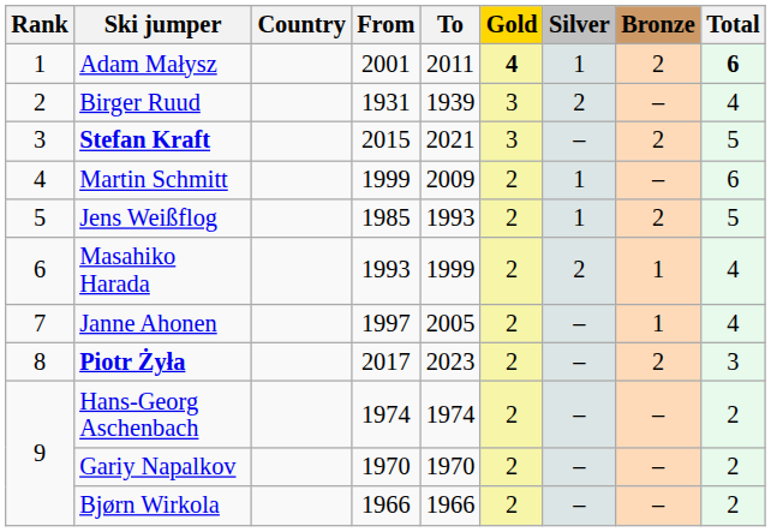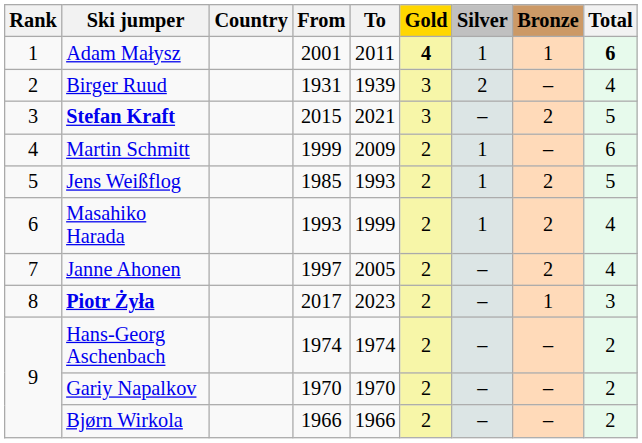 <table class="wikitable plainrowheaders" width=80% style="text-align:center;">
 <tr style="background-color:#EDEDED;">
 <th class="hintergrundfarbe5" style="width:1em">Rank</th>
 <th class="hintergrundfarbe5">Ski jumper</th>
 <th class="hintergrundfarbe5">Country</th>
 <th class="hintergrundfarbe5">From</th>
 <th class="hintergrundfarbe5">To</th>
 <th style="background:    gold; width:8%">Gold</th>
 <th style="background:  silver; width:8%">Silver</th>
 <th style="background: #CC9966; width:8%">Bronze</th>
 <th class="hintergrundfarbe5" style="width:8%">Total</th>
 </tr>
 <tr>
 <td>1</td>
 <td align="left"><a href='#'>Adam Małysz</a></td>
 <td align="left"></td>
 <td>2001</td>
 <td>2011</td>
 <td bgcolor="#F7F6A8"><strong>4</strong></td>
 <td bgcolor="#DCE5E5">1</td>
-<td bgcolor="#FFDAB9">2</td>
+<td bgcolor="#FFDAB9">1</td>
 <td bgcolor="#E7FAEC"><strong>6</strong></td>
 </tr>
 <tr align="center">
 <td>2</td>
 <td align="left"><a href='#'>Birger Ruud</a></td>
 <td align="left"></td>
 <td>1931</td>
 <td>1939</td>
 <td bgcolor="#F7F6A8">3</td>
 <td bgcolor="#DCE5E5">2</td>
 <td bgcolor="#FFDAB9">–</td>
 <td bgcolor="#E7FAEC">4</td>
 </tr>
 <tr align="center">
 <td>3</td>
 <td align="left"><strong><a href='#'>Stefan Kraft</a></strong></td>
 <td align="left"></td>
 <td>2015</td>
 <td>2021</td>
 <td bgcolor="#F7F6A8">3</td>
 <td bgcolor="#DCE5E5">–</td>
 <td bgcolor="#FFDAB9">2</td>
 <td bgcolor="#E7FAEC">5</td>
 </tr>
 <tr align="center">
 <td>4</td>
 <td align="left"><a href='#'>Martin Schmitt</a></td>
 <td align="left"></td>
 <td>1999</td>
 <td>2009</td>
 <td bgcolor="#F7F6A8">2</td>
 <td bgcolor="#DCE5E5">1</td>
 <td bgcolor="#FFDAB9">–</td>
 <td bgcolor="#E7FAEC">6</td>
 </tr>
 <tr align="center">
 <td>5</td>
 <td align="left"><a href='#'>Jens Weißflog</a></td>
 <td align="left"><br></td>
 <td>1985</td>
 <td>1993</td>
 <td bgcolor="#F7F6A8">2</td>
 <td bgcolor="#DCE5E5">1</td>
 <td bgcolor="#FFDAB9">2</td>
 <td bgcolor="#E7FAEC">5</td>
 </tr>
 <tr align="center">
 <td>6</td>
 <td align="left"><a href='#'>Masahiko Harada</a></td>
 <td align="left"></td>
 <td>1993</td>
 <td>1999</td>
 <td bgcolor="#F7F6A8">2</td>
-<td bgcolor="#DCE5E5">2</td>
-<td bgcolor="#FFDAB9">1</td>
+<td bgcolor="#DCE5E5">1</td>
+<td bgcolor="#FFDAB9">2</td>
 <td bgcolor="#E7FAEC">4</td>
 </tr>
 <tr align="center">
 <td>7</td>
 <td align="left"><a href='#'>Janne Ahonen</a></td>
 <td align="left"></td>
 <td>1997</td>
 <td>2005</td>
 <td bgcolor="#F7F6A8">2</td>
 <td bgcolor="#DCE5E5">–</td>
-<td bgcolor="#FFDAB9">1</td>
+<td bgcolor="#FFDAB9">2</td>
 <td bgcolor="#E7FAEC">4</td>
 </tr>
 <tr align="center">
 <td>8</td>
 <td align="left"><strong><a href='#'>Piotr Żyła</a></strong></td>
 <td align="left"></td>
 <td>2017</td>
 <td>2023</td>
 <td bgcolor="#F7F6A8">2</td>
 <td bgcolor="#DCE5E5">–</td>
-<td bgcolor="#FFDAB9">2</td>
+<td bgcolor="#FFDAB9">1</td>
 <td bgcolor="#E7FAEC">3</td>
 </tr>
 <tr align="center">
 <td rowspan="3">9</td>
 <td align="left"><a href='#'>Hans-Georg Aschenbach</a></td>
 <td align="left"></td>
 <td>1974</td>
 <td>1974</td>
 <td bgcolor="#F7F6A8">2</td>
 <td bgcolor="#DCE5E5">–</td>
 <td bgcolor="#FFDAB9">–</td>
 <td bgcolor="#E7FAEC">2</td>
 </tr>
 <tr align="center">
 <td align="left"><a href='#'>Gariy Napalkov</a></td>
 <td align="left"></td>
 <td>1970</td>
 <td>1970</td>
 <td bgcolor="#F7F6A8">2</td>
 <td bgcolor="#DCE5E5">–</td>
 <td bgcolor="#FFDAB9">–</td>
 <td bgcolor="#E7FAEC">2</td>
 </tr>
 <tr align="center">
 <td align="left"><a href='#'>Bjørn Wirkola</a></td>
 <td align="left"></td>
 <td>1966</td>
 <td>1966</td>
 <td bgcolor="#F7F6A8">2</td>
 <td bgcolor="#DCE5E5">–</td>
 <td bgcolor="#FFDAB9">–</td>
 <td bgcolor="#E7FAEC">2</td>
 </tr>
 </table>
